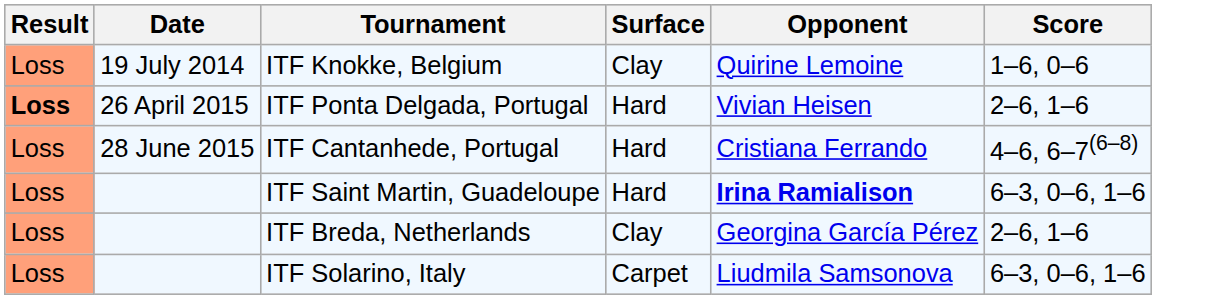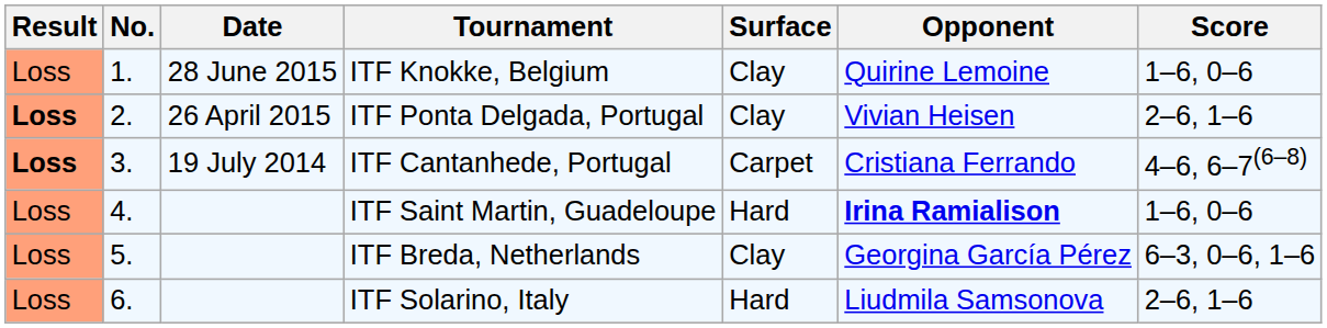 <table class="sortable wikitable">
 <tr>
 <th>Result</th>
+<th>No.</th>
 <th>Date</th>
 <th>Tournament</th>
 <th>Surface</th>
 <th>Opponent</th>
 <th class="unsortable">Score</th>
 </tr>
 <tr style="background:#f0f8ff;">
 <td style="background:#ffa07a;">Loss</td>
-<td>19 July 2014</td>
+<td>1.</td>
+<td>28 June 2015</td>
 <td>ITF Knokke, Belgium</td>
 <td>Clay</td>
 <td> <a href='#'>Quirine Lemoine</a></td>
 <td>1–6, 0–6</td>
 </tr>
 <tr style="background:#f0f8ff;">
 <td style="background:#ffa07a;"><strong>Loss</strong></td>
+<td>2.</td>
 <td>26 April 2015</td>
 <td>ITF Ponta Delgada, Portugal</td>
-<td>Hard</td>
+<td>Clay</td>
 <td> <a href='#'>Vivian Heisen</a></td>
 <td>2–6, 1–6</td>
 </tr>
 <tr style="background:#f0f8ff;">
-<td style="background:#ffa07a;">Loss</td>
-<td>28 June 2015</td>
+<td style="background:#ffa07a;"><strong>Loss</strong></td>
+<td>3.</td>
+<td>19 July 2014</td>
 <td>ITF Cantanhede, Portugal</td>
-<td>Hard</td>
+<td>Carpet</td>
 <td> <a href='#'>Cristiana Ferrando</a></td>
 <td>4–6, 6–7<sup>(6–8)</sup></td>
 </tr>
 <tr style="background:#f0f8ff;">
 <td style="background:#ffa07a;">Loss</td>
+<td>4.</td>
 <td></td>
 <td>ITF Saint Martin, Guadeloupe</td>
 <td>Hard</td>
 <td><strong> <a href='#'>Irina Ramialison</a></strong></td>
+<td>1–6, 0–6</td>
+</tr>
+<tr style="background:#f0f8ff;">
+<td style="background:#ffa07a;">Loss</td>
+<td>5.</td>
+<td></td>
+<td>ITF Breda, Netherlands</td>
+<td>Clay</td>
+<td> <a href='#'>Georgina García Pérez</a></td>
 <td>6–3, 0–6, 1–6</td>
 </tr>
 <tr style="background:#f0f8ff;">
 <td style="background:#ffa07a;">Loss</td>
+<td>6.</td>
 <td></td>
-<td>ITF Breda, Netherlands</td>
-<td>Clay</td>
-<td> <a href='#'>Georgina García Pérez</a></td>
+<td>ITF Solarino, Italy</td>
+<td>Hard</td>
+<td> <a href='#'>Liudmila Samsonova</a></td>
 <td>2–6, 1–6</td>
 </tr>
-<tr style="background:#f0f8ff;">
-<td style="background:#ffa07a;">Loss</td>
-<td></td>
-<td>ITF Solarino, Italy</td>
-<td>Carpet</td>
-<td> <a href='#'>Liudmila Samsonova</a></td>
-<td>6–3, 0–6, 1–6</td>
-</tr>
 </table>
